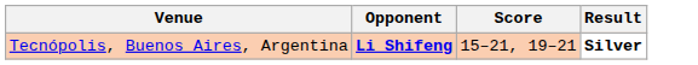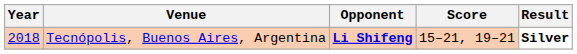 <table class="sortable wikitable" style="font-size: 90%;">
 <tr>
+<th>Year</th>
 <th>Venue</th>
 <th>Opponent</th>
 <th>Score</th>
 <th>Result</th>
 </tr>
 <tr style="background:#FBCEB1">
+<td align="center"><a href='#'>2018</a></td>
 <td align="left"><a href='#'>Tecnópolis</a>, <a href='#'>Buenos Aires</a>, Argentina</td>
 <td align="left"><strong> <a href='#'>Li Shifeng</a></strong></td>
 <td align="left">15–21, 19–21</td>
 <td style="text-align:left; background:white"> <strong>Silver</strong></td>
 </tr>
 </table>
